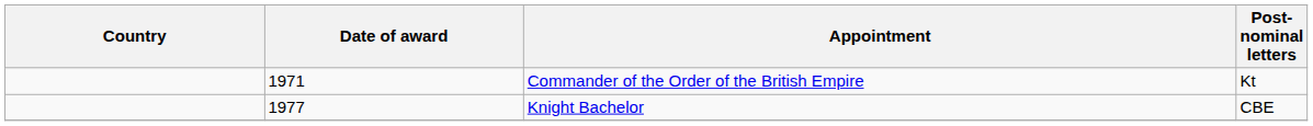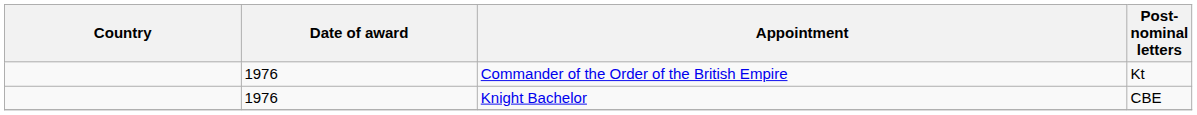 <table class="wikitable" style="width:100%;">
 <tr>
 <th style="width:20%;">Country</th>
 <th style="width:20%;">Date of award</th>
 <th style="width:55%;">Appointment</th>
 <th style="width:5%;">Post-nominal letters</th>
 </tr>
 <tr>
 <td></td>
-<td>1971</td>
+<td>1976</td>
 <td><a href='#'>Commander of the Order of the British Empire</a></td>
 <td>Kt</td>
 </tr>
 <tr>
 <td></td>
-<td>1977</td>
+<td>1976</td>
 <td><a href='#'>Knight Bachelor</a></td>
 <td>CBE</td>
 </tr>
 <tr>
 </tr>
 </table>
